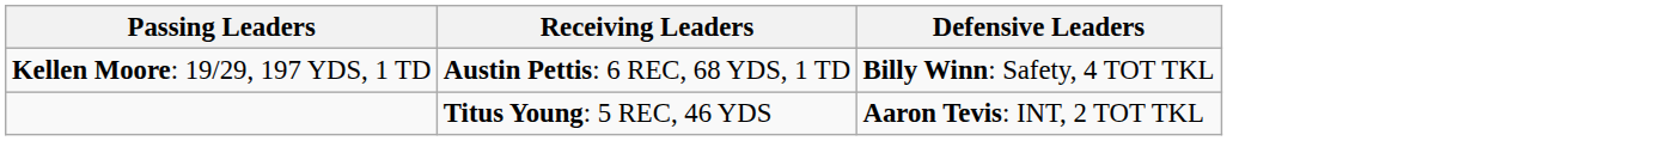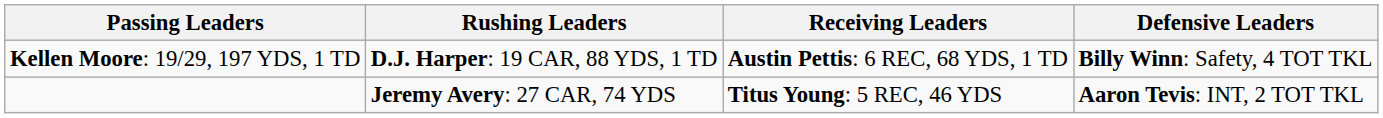 <table class="wikitable">
 <tr>
 <th>Passing Leaders</th>
+<th>Rushing Leaders</th>
 <th>Receiving Leaders</th>
 <th>Defensive Leaders</th>
 </tr>
 <tr>
 <td><strong>Kellen Moore</strong>: 19/29, 197 YDS, 1 TD</td>
+<td><strong>D.J. Harper</strong>: 19 CAR, 88 YDS, 1 TD</td>
 <td><strong>Austin Pettis</strong>: 6 REC, 68 YDS, 1 TD</td>
 <td><strong>Billy Winn</strong>: Safety, 4 TOT TKL</td>
 </tr>
 <tr>
 <td></td>
+<td><strong>Jeremy Avery</strong>: 27 CAR, 74 YDS</td>
 <td><strong>Titus Young</strong>: 5 REC, 46 YDS</td>
 <td><strong>Aaron Tevis</strong>: INT, 2 TOT TKL</td>
 </tr>
 </table>
